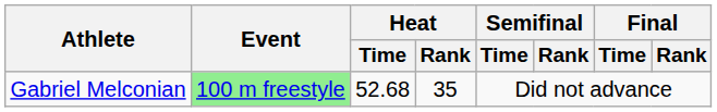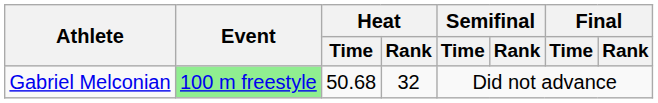 <table class=wikitable style="font-size:90%">
 <tr>
 <th rowspan="2">Athlete</th>
 <th rowspan="2">Event</th>
 <th colspan="2">Heat</th>
 <th colspan="2">Semifinal</th>
 <th colspan="2">Final</th>
 </tr>
 <tr style="font-size:95%">
 <th>Time</th>
 <th>Rank</th>
 <th>Time</th>
 <th>Rank</th>
 <th>Time</th>
 <th>Rank</th>
 </tr>
 <tr align=center>
 <td align=left><a href='#'>Gabriel Melconian</a></td>
 <td align=left style="background: lightgreen;"><a href='#'>100 m freestyle</a></td>
-<td>52.68</td>
-<td>35</td>
+<td>50.68</td>
+<td>32</td>
 <td colspan=4>Did not advance</td>
 </tr>
 </table>
